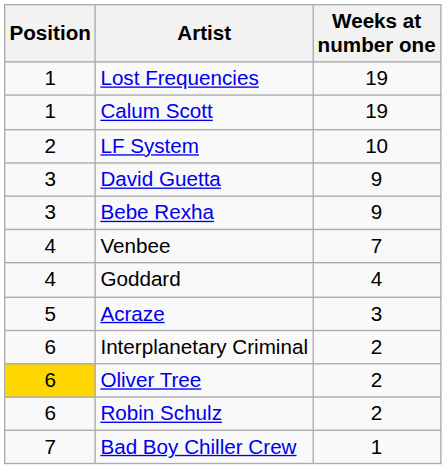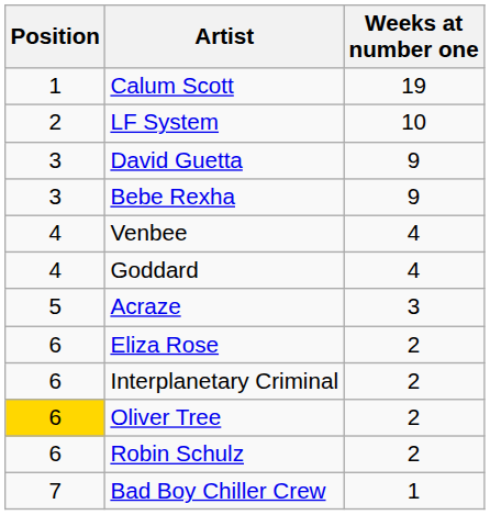 <table class="wikitable sortable plainrowheaders" style="font-size:97%;">
 <tr>
 <th scope=col>Position</th>
 <th scope=col>Artist</th>
 <th scope=col>Weeks at<br>number one</th>
-</tr>
-<tr>
-<td align=center>1</td>
-<td><a href='#'>Lost Frequencies</a></td>
-<td align=center>19</td>
 </tr>
 <tr>
 <td align=center>1</td>
 <td><a href='#'>Calum Scott</a></td>
 <td align=center>19</td>
 </tr>
 <tr>
 <td align=center>2</td>
 <td><a href='#'>LF System</a></td>
 <td align=center>10</td>
 </tr>
 <tr>
 <td align=center>3</td>
 <td><a href='#'>David Guetta</a></td>
 <td align=center>9</td>
 </tr>
 <tr>
 <td align=center>3</td>
 <td><a href='#'>Bebe Rexha</a></td>
 <td align=center>9</td>
 </tr>
 <tr>
 <td align=center>4</td>
 <td>Venbee</td>
-<td align=center>7</td>
+<td align=center>4</td>
 </tr>
 <tr>
 <td align=center>4</td>
 <td>Goddard</td>
 <td align=center>4</td>
 </tr>
 <tr>
 <td align=center>5</td>
 <td><a href='#'>Acraze</a></td>
 <td align=center>3</td>
+</tr>
+<tr>
+<td align=center>6</td>
+<td><a href='#'>Eliza Rose</a></td>
+<td align=center>2</td>
 </tr>
 <tr>
 <td align=center>6</td>
 <td>Interplanetary Criminal</td>
 <td align=center>2</td>
 </tr>
 <tr>
 <td align=center style="background: gold;">6</td>
 <td><a href='#'>Oliver Tree</a></td>
 <td align=center>2</td>
 </tr>
 <tr>
 <td align=center>6</td>
 <td><a href='#'>Robin Schulz</a></td>
 <td align=center>2</td>
 </tr>
 <tr>
 <td align=center>7</td>
 <td><a href='#'>Bad Boy Chiller Crew</a></td>
 <td align=center>1</td>
 </tr>
 </table>
